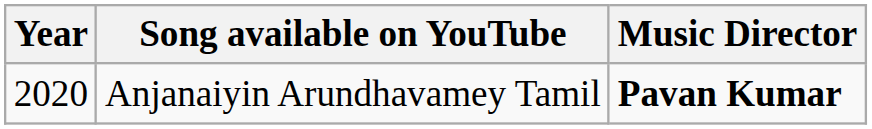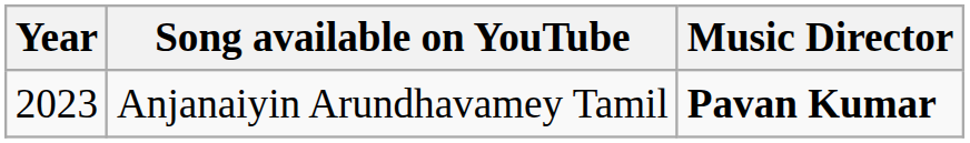 <table class="wikitable">
 <tr>
 <th>Year</th>
 <th>Song available on YouTube</th>
 <th>Music Director</th>
 </tr>
 <tr>
-<td>2020</td>
+<td>2023</td>
 <td>Anjanaiyin Arundhavamey Tamil</td>
 <td><strong>Pavan Kumar</strong></td>
 </tr>
 </table>
